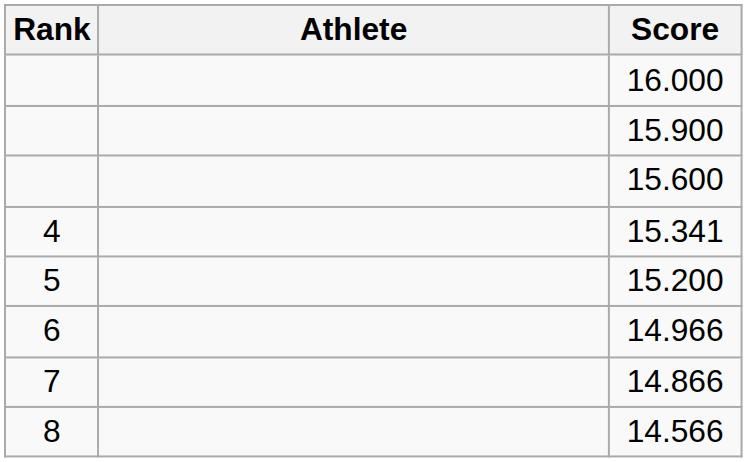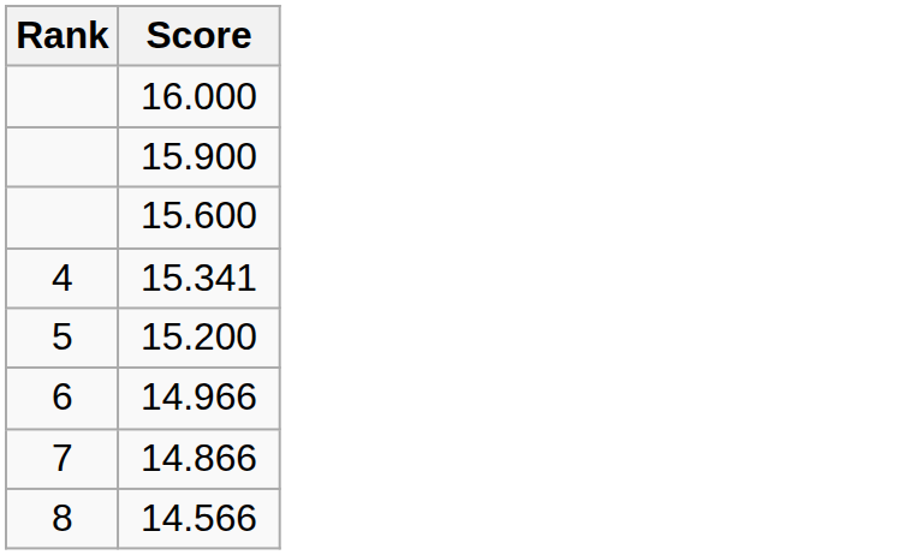 <table class=wikitable style="text-align:center">
 <tr>
 <th width=40>Rank</th>
-<th width=250>Athlete</th>
 <th width=60>Score</th>
 </tr>
 <tr>
 <td></td>
-<td align=left></td>
 <td>16.000</td>
 </tr>
 <tr>
 <td></td>
-<td align=left></td>
 <td>15.900</td>
 </tr>
 <tr>
 <td></td>
-<td align=left></td>
 <td>15.600</td>
 </tr>
 <tr>
 <td>4</td>
-<td align=left></td>
 <td>15.341</td>
 </tr>
 <tr>
 <td>5</td>
-<td align=left></td>
 <td>15.200</td>
 </tr>
 <tr>
 <td>6</td>
-<td align=left></td>
 <td>14.966</td>
 </tr>
 <tr>
 <td>7</td>
-<td align=left></td>
 <td>14.866</td>
 </tr>
 <tr>
 <td>8</td>
-<td align=left></td>
 <td>14.566</td>
 </tr>
 </table>
